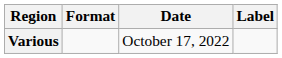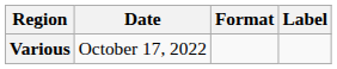 <table class="wikitable plainrowheaders">
 <tr>
 <th scope="col">Region</th>
+<th scope="col">Date</th>
 <th scope="col">Format</th>
-<th scope="col">Date</th>
 <th scope="col">Label</th>
 </tr>
 <tr>
 <th scope="row">Various</th>
+<td>October 17, 2022</td>
 <td></td>
-<td>October 17, 2022</td>
 <td></td>
 </tr>
 </table>
